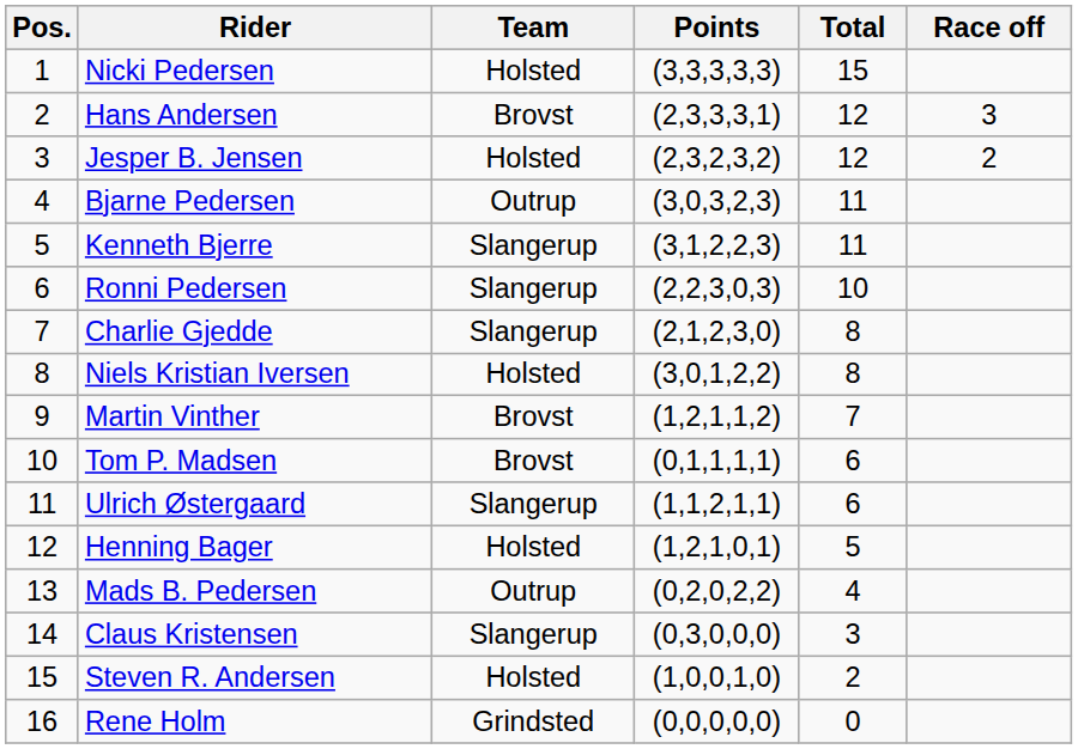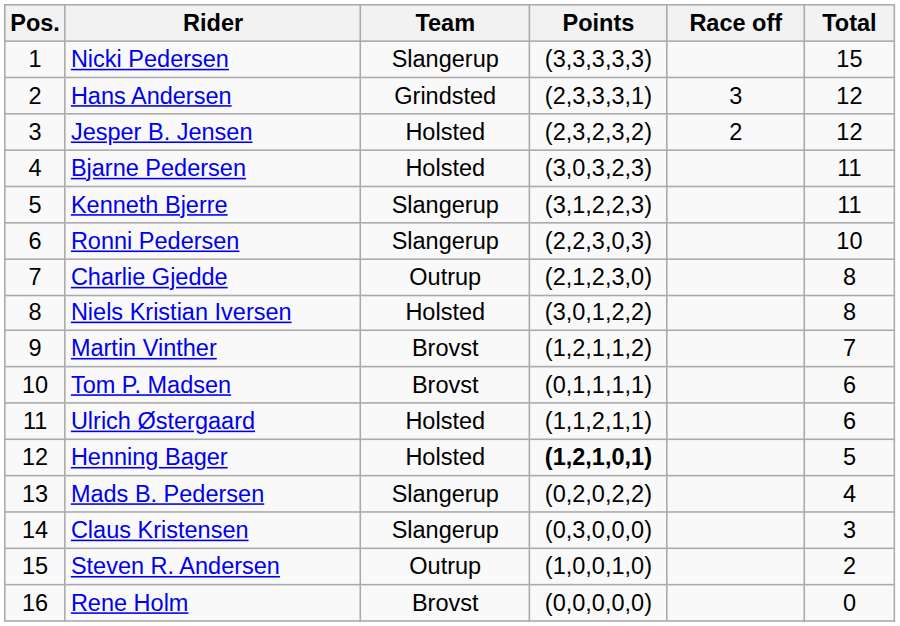 <table class=wikitable style="font-size:93%;">
 <tr>
 <th width=25px>Pos.</th>
 <th width=180px>Rider</th>
 <th width=100px>Team</th>
 <th width=80px>Points</th>
+<th width=80px>Race off</th>
 <th width=50px>Total</th>
-<th width=80px>Race off</th>
 </tr>
 <tr align=center>
 <td>1</td>
 <td align=left><a href='#'>Nicki Pedersen</a></td>
-<td>Holsted</td>
+<td>Slangerup</td>
 <td>(3,3,3,3,3)</td>
+<td></td>
 <td>15</td>
-<td></td>
 </tr>
 <tr align=center>
 <td>2</td>
 <td align=left><a href='#'>Hans Andersen</a></td>
-<td>Brovst</td>
+<td>Grindsted</td>
 <td>(2,3,3,3,1)</td>
+<td>3</td>
 <td>12</td>
-<td>3</td>
 </tr>
 <tr align=center>
 <td>3</td>
 <td align=left><a href='#'>Jesper B. Jensen</a></td>
 <td>Holsted</td>
 <td>(2,3,2,3,2)</td>
+<td>2</td>
 <td>12</td>
-<td>2</td>
 </tr>
 <tr align=center>
 <td>4</td>
 <td align=left><a href='#'>Bjarne Pedersen</a></td>
-<td>Outrup</td>
+<td>Holsted</td>
 <td>(3,0,3,2,3)</td>
+<td></td>
 <td>11</td>
-<td></td>
 </tr>
 <tr align=center>
 <td>5</td>
 <td align=left><a href='#'>Kenneth Bjerre</a></td>
 <td>Slangerup</td>
 <td>(3,1,2,2,3)</td>
+<td></td>
 <td>11</td>
-<td></td>
 </tr>
 <tr align=center>
 <td>6</td>
 <td align=left><a href='#'>Ronni Pedersen</a></td>
 <td>Slangerup</td>
 <td>(2,2,3,0,3)</td>
+<td></td>
 <td>10</td>
-<td></td>
 </tr>
 <tr align=center>
 <td>7</td>
 <td align=left><a href='#'>Charlie Gjedde</a></td>
-<td>Slangerup</td>
+<td>Outrup</td>
 <td>(2,1,2,3,0)</td>
+<td></td>
 <td>8</td>
-<td></td>
 </tr>
 <tr align=center>
 <td>8</td>
 <td align=left><a href='#'>Niels Kristian Iversen</a></td>
 <td>Holsted</td>
 <td>(3,0,1,2,2)</td>
+<td></td>
 <td>8</td>
-<td></td>
 </tr>
 <tr align=center>
 <td>9</td>
 <td align=left><a href='#'>Martin Vinther</a></td>
 <td>Brovst</td>
 <td>(1,2,1,1,2)</td>
+<td></td>
 <td>7</td>
-<td></td>
 </tr>
 <tr align=center>
 <td>10</td>
 <td align=left><a href='#'>Tom P. Madsen</a></td>
 <td>Brovst</td>
 <td>(0,1,1,1,1)</td>
+<td></td>
 <td>6</td>
-<td></td>
 </tr>
 <tr align=center>
 <td>11</td>
 <td align=left><a href='#'>Ulrich Østergaard</a></td>
-<td>Slangerup</td>
+<td>Holsted</td>
 <td>(1,1,2,1,1)</td>
+<td></td>
 <td>6</td>
-<td></td>
 </tr>
 <tr align=center>
 <td>12</td>
 <td align=left><a href='#'>Henning Bager</a></td>
 <td>Holsted</td>
-<td>(1,2,1,0,1)</td>
+<td><strong>(1,2,1,0,1)</strong></td>
+<td></td>
 <td>5</td>
-<td></td>
 </tr>
 <tr align=center>
 <td>13</td>
 <td align=left><a href='#'>Mads B. Pedersen</a></td>
-<td>Outrup</td>
+<td>Slangerup</td>
 <td>(0,2,0,2,2)</td>
+<td></td>
 <td>4</td>
-<td></td>
 </tr>
 <tr align=center>
 <td>14</td>
 <td align=left><a href='#'>Claus Kristensen</a></td>
 <td>Slangerup</td>
 <td>(0,3,0,0,0)</td>
+<td></td>
 <td>3</td>
-<td></td>
 </tr>
 <tr align=center>
 <td>15</td>
 <td align=left><a href='#'>Steven R. Andersen</a></td>
-<td>Holsted</td>
+<td>Outrup</td>
 <td>(1,0,0,1,0)</td>
+<td></td>
 <td>2</td>
-<td></td>
 </tr>
 <tr align=center>
 <td>16</td>
 <td align=left><a href='#'>Rene Holm</a></td>
-<td>Grindsted</td>
+<td>Brovst</td>
 <td>(0,0,0,0,0)</td>
+<td></td>
 <td>0</td>
-<td></td>
 </tr>
 </table>
